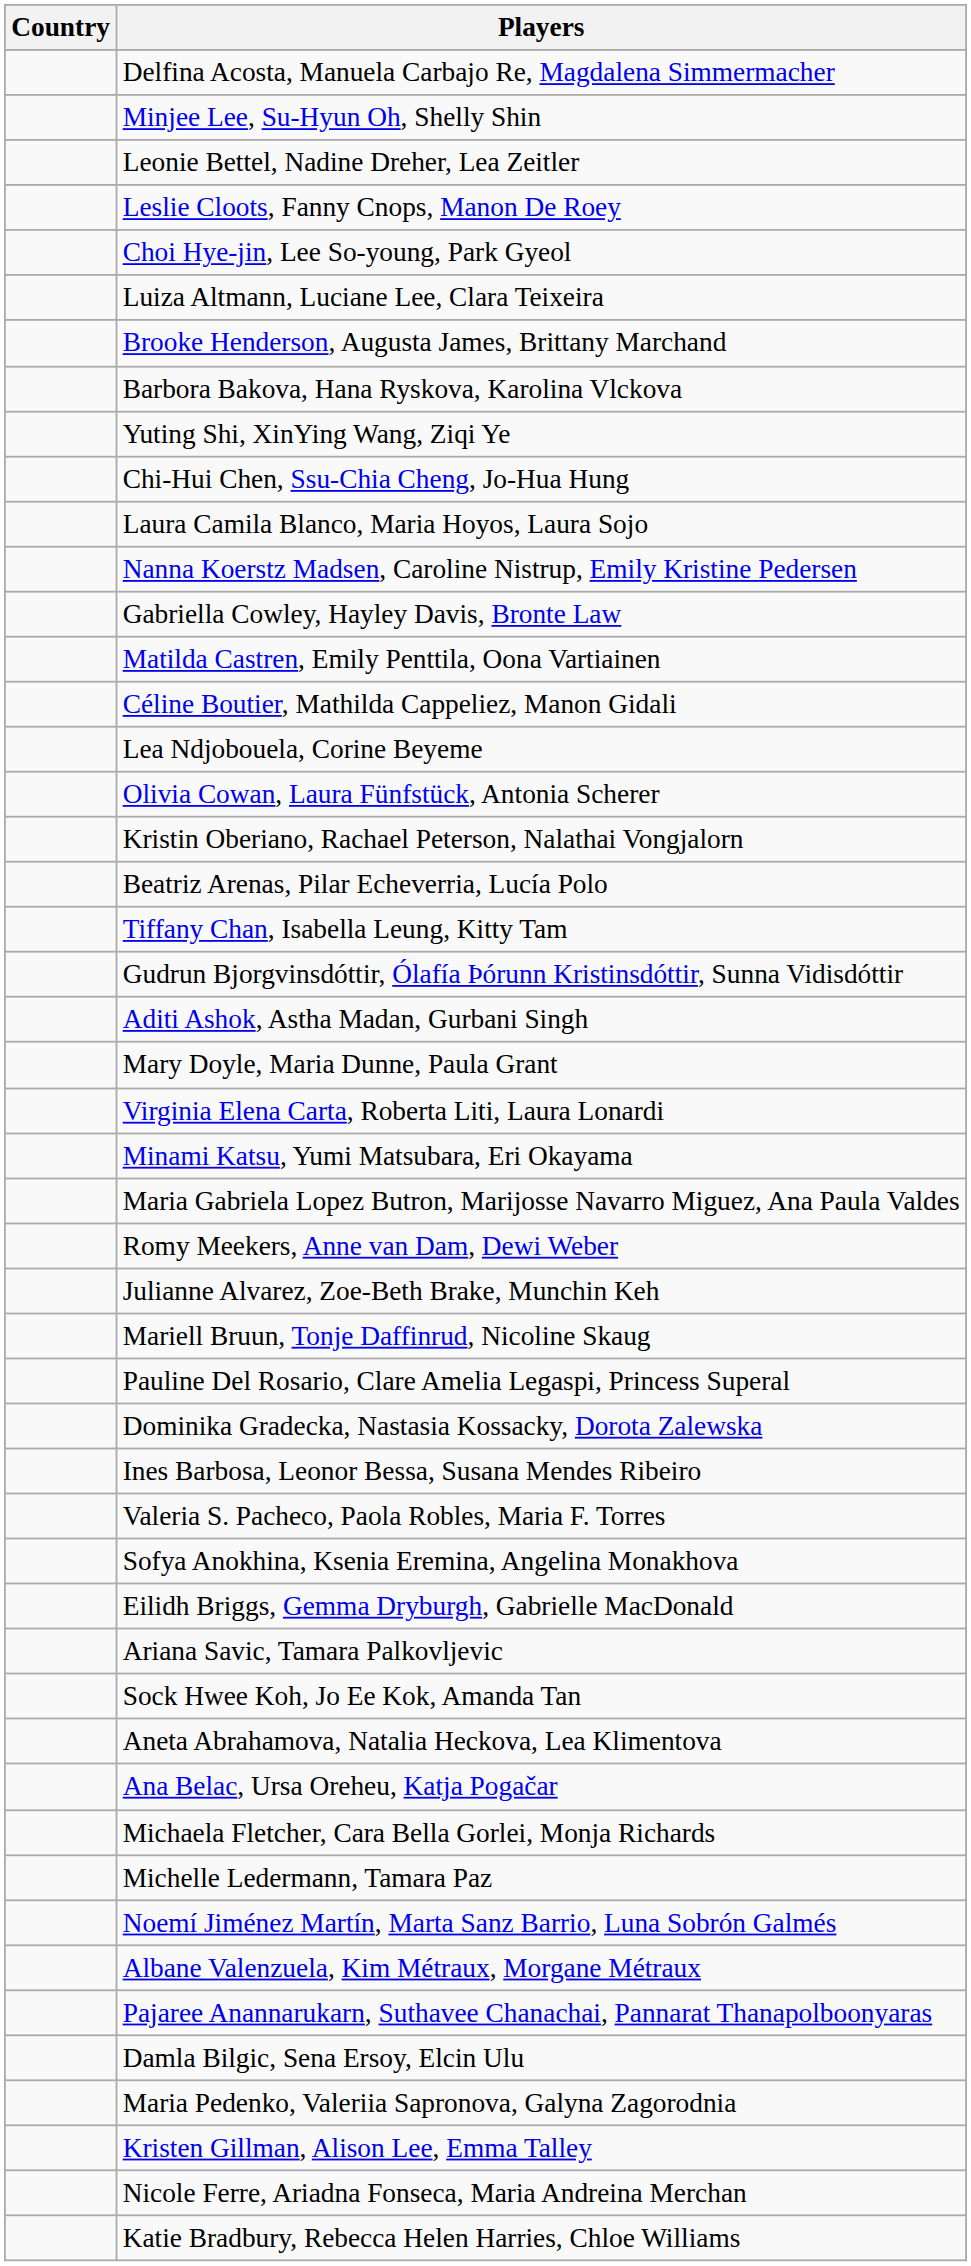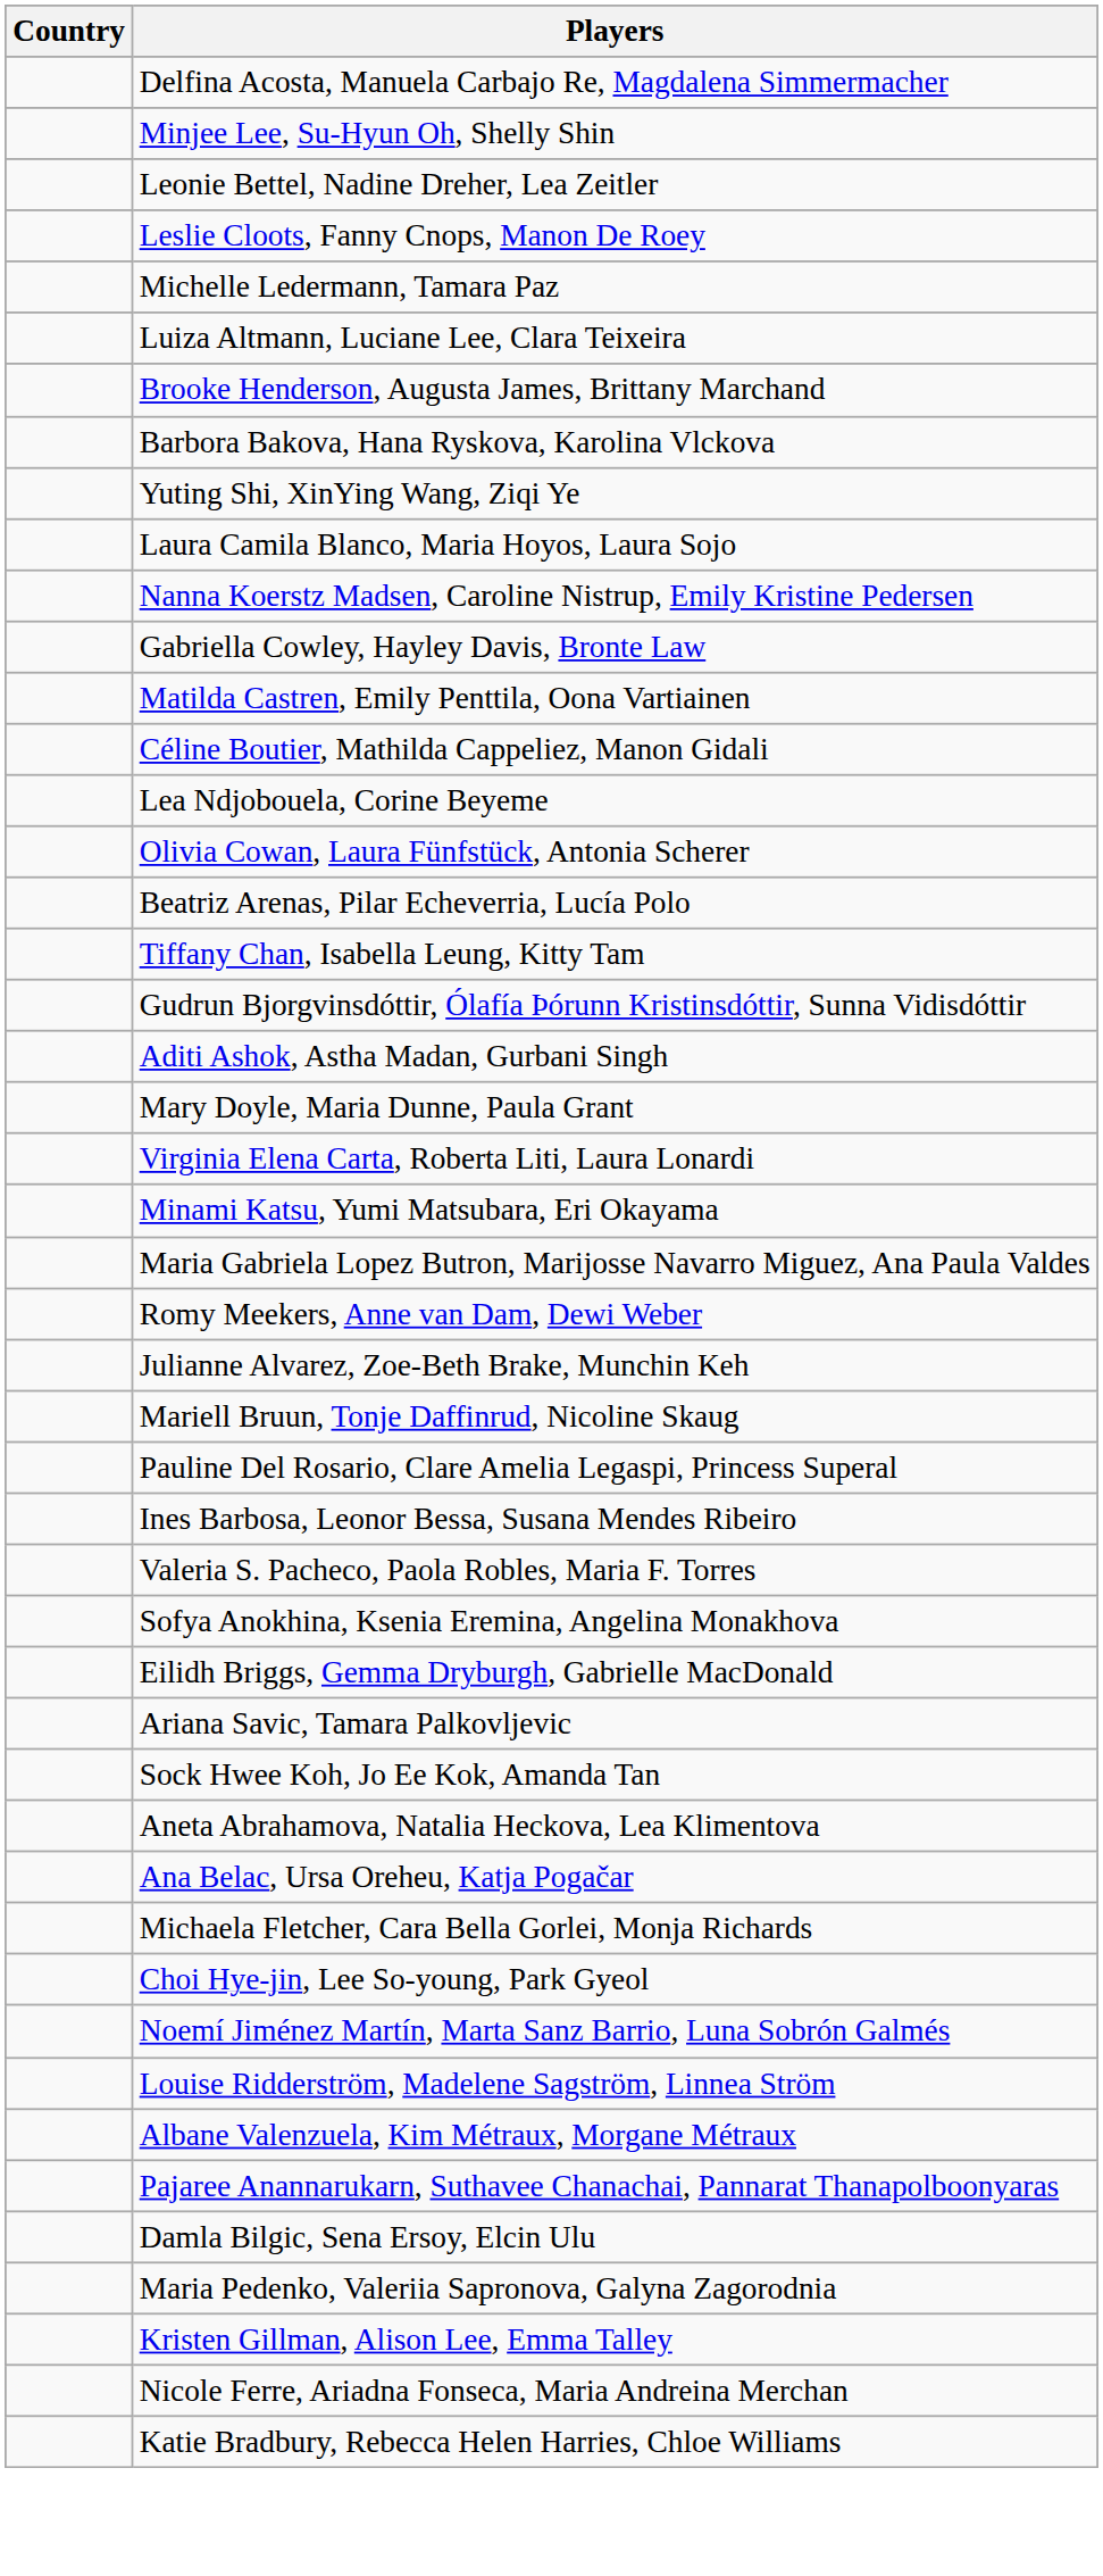 <table class="wikitable" style="font-size:95%;">
 <tr>
 <th>Country</th>
 <th>Players</th>
 </tr>
 <tr>
 <td></td>
 <td>Delfina Acosta, Manuela Carbajo Re, <a href='#'>Magdalena Simmermacher</a></td>
 </tr>
 <tr>
 <td></td>
 <td><a href='#'>Minjee Lee</a>, <a href='#'>Su-Hyun Oh</a>, Shelly Shin</td>
 </tr>
 <tr>
 <td></td>
 <td>Leonie Bettel, Nadine Dreher, Lea Zeitler</td>
 </tr>
 <tr>
 <td></td>
 <td><a href='#'>Leslie Cloots</a>, Fanny Cnops, <a href='#'>Manon De Roey</a></td>
 </tr>
 <tr>
 <td></td>
-<td><a href='#'>Choi Hye-jin</a>, Lee So-young, Park Gyeol</td>
+<td>Michelle Ledermann, Tamara Paz</td>
 </tr>
 <tr>
 <td></td>
 <td>Luiza Altmann, Luciane Lee, Clara Teixeira</td>
 </tr>
 <tr>
 <td></td>
 <td><a href='#'>Brooke Henderson</a>, Augusta James, Brittany Marchand</td>
 </tr>
 <tr>
 <td></td>
 <td>Barbora Bakova, Hana Ryskova, Karolina Vlckova</td>
 </tr>
 <tr>
 <td></td>
 <td>Yuting Shi, XinYing Wang, Ziqi Ye</td>
-</tr>
-<tr>
-<td></td>
-<td>Chi-Hui Chen, <a href='#'>Ssu-Chia Cheng</a>, Jo-Hua Hung</td>
 </tr>
 <tr>
 <td></td>
 <td>Laura Camila Blanco, Maria Hoyos, Laura Sojo</td>
 </tr>
 <tr>
 <td></td>
 <td><a href='#'>Nanna Koerstz Madsen</a>, Caroline Nistrup, <a href='#'>Emily Kristine Pedersen</a></td>
 </tr>
 <tr>
 <td></td>
 <td>Gabriella Cowley, Hayley Davis, <a href='#'>Bronte Law</a></td>
 </tr>
 <tr>
 <td></td>
 <td><a href='#'>Matilda Castren</a>, Emily Penttila, Oona Vartiainen</td>
 </tr>
 <tr>
 <td></td>
 <td><a href='#'>Céline Boutier</a>, Mathilda Cappeliez, Manon Gidali</td>
 </tr>
 <tr>
 <td></td>
 <td>Lea Ndjobouela, Corine Beyeme</td>
 </tr>
 <tr>
 <td></td>
 <td><a href='#'>Olivia Cowan</a>, <a href='#'>Laura Fünfstück</a>, Antonia Scherer</td>
-</tr>
-<tr>
-<td></td>
-<td>Kristin Oberiano, Rachael Peterson, Nalathai Vongjalorn</td>
 </tr>
 <tr>
 <td></td>
 <td>Beatriz Arenas, Pilar Echeverria, Lucía Polo</td>
 </tr>
 <tr>
 <td></td>
 <td><a href='#'>Tiffany Chan</a>, Isabella Leung, Kitty Tam</td>
 </tr>
 <tr>
 <td></td>
 <td>Gudrun Bjorgvinsdóttir, <a href='#'>Ólafía Þórunn Kristinsdóttir</a>, Sunna Vidisdóttir</td>
 </tr>
 <tr>
 <td></td>
 <td><a href='#'>Aditi Ashok</a>, Astha Madan, Gurbani Singh</td>
 </tr>
 <tr>
 <td></td>
 <td>Mary Doyle, Maria Dunne, Paula Grant</td>
 </tr>
 <tr>
 <td></td>
 <td><a href='#'>Virginia Elena Carta</a>, Roberta Liti, Laura Lonardi</td>
 </tr>
 <tr>
 <td></td>
 <td><a href='#'>Minami Katsu</a>, Yumi Matsubara, Eri Okayama</td>
 </tr>
 <tr>
 <td></td>
 <td>Maria Gabriela Lopez Butron, Marijosse Navarro Miguez, Ana Paula Valdes</td>
 </tr>
 <tr>
 <td></td>
 <td>Romy Meekers, <a href='#'>Anne van Dam</a>, <a href='#'>Dewi Weber</a></td>
 </tr>
 <tr>
 <td></td>
 <td>Julianne Alvarez, Zoe-Beth Brake, Munchin Keh</td>
 </tr>
 <tr>
 <td></td>
 <td>Mariell Bruun, <a href='#'>Tonje Daffinrud</a>, Nicoline Skaug</td>
 </tr>
 <tr>
 <td></td>
 <td>Pauline Del Rosario, Clare Amelia Legaspi, Princess Superal</td>
 </tr>
 <tr>
 <td></td>
-<td>Dominika Gradecka, Nastasia Kossacky, <a href='#'>Dorota Zalewska</a></td>
-</tr>
-<tr>
-<td></td>
 <td>Ines Barbosa, Leonor Bessa, Susana Mendes Ribeiro</td>
 </tr>
 <tr>
 <td></td>
 <td>Valeria S. Pacheco, Paola Robles, Maria F. Torres</td>
 </tr>
 <tr>
 <td></td>
 <td>Sofya Anokhina, Ksenia Eremina, Angelina Monakhova</td>
 </tr>
 <tr>
 <td></td>
 <td>Eilidh Briggs, <a href='#'>Gemma Dryburgh</a>, Gabrielle MacDonald</td>
 </tr>
 <tr>
 <td></td>
 <td>Ariana Savic, Tamara Palkovljevic</td>
 </tr>
 <tr>
 <td></td>
 <td>Sock Hwee Koh, Jo Ee Kok, Amanda Tan</td>
 </tr>
 <tr>
 <td></td>
 <td>Aneta Abrahamova, Natalia Heckova, Lea Klimentova</td>
 </tr>
 <tr>
 <td></td>
 <td><a href='#'>Ana Belac</a>, Ursa Oreheu, <a href='#'>Katja Pogačar</a></td>
 </tr>
 <tr>
 <td></td>
 <td>Michaela Fletcher, Cara Bella Gorlei, Monja Richards</td>
 </tr>
 <tr>
 <td></td>
-<td>Michelle Ledermann, Tamara Paz</td>
+<td><a href='#'>Choi Hye-jin</a>, Lee So-young, Park Gyeol</td>
 </tr>
 <tr>
 <td></td>
 <td><a href='#'>Noemí Jiménez Martín</a>, <a href='#'>Marta Sanz Barrio</a>, <a href='#'>Luna Sobrón Galmés</a></td>
+</tr>
+<tr>
+<td></td>
+<td><a href='#'>Louise Ridderström</a>, <a href='#'>Madelene Sagström</a>, <a href='#'>Linnea Ström</a></td>
 </tr>
 <tr>
 <td></td>
 <td><a href='#'>Albane Valenzuela</a>, <a href='#'>Kim Métraux</a>, <a href='#'>Morgane Métraux</a></td>
 </tr>
 <tr>
 <td></td>
 <td><a href='#'>Pajaree Anannarukarn</a>, <a href='#'>Suthavee Chanachai</a>, <a href='#'>Pannarat Thanapolboonyaras</a></td>
 </tr>
 <tr>
 <td></td>
 <td>Damla Bilgic, Sena Ersoy, Elcin Ulu</td>
 </tr>
 <tr>
 <td></td>
 <td>Maria Pedenko, Valeriia Sapronova, Galyna Zagorodnia</td>
 </tr>
 <tr>
 <td></td>
 <td><a href='#'>Kristen Gillman</a>, <a href='#'>Alison Lee</a>, <a href='#'>Emma Talley</a></td>
 </tr>
 <tr>
 <td></td>
 <td>Nicole Ferre, Ariadna Fonseca, Maria Andreina Merchan</td>
 </tr>
 <tr>
 <td></td>
 <td>Katie Bradbury, Rebecca Helen Harries, Chloe Williams</td>
 </tr>
 </table>
